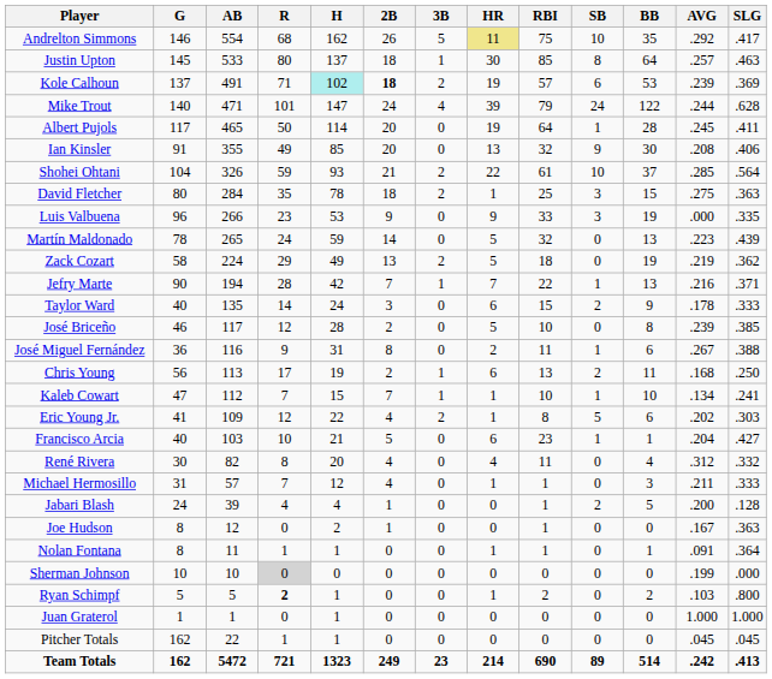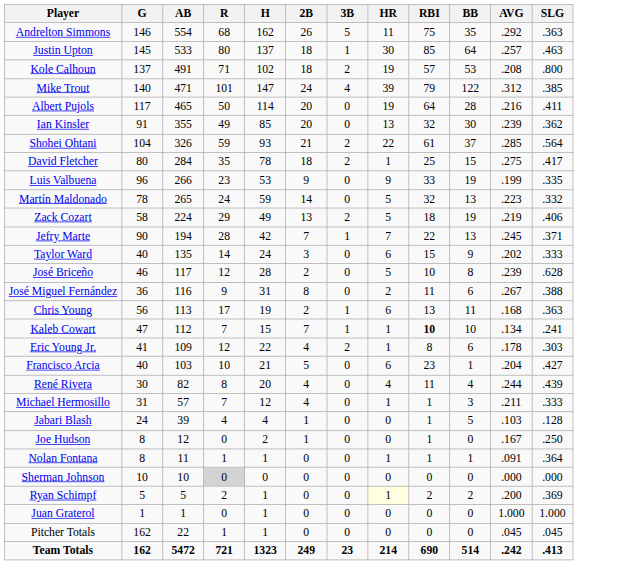 <table class=wikitable style="text-align:center">
 <tr>
 <th bgcolor=#DDDDFF; width="20%">Player</th>
 <th bgcolor=#DDDDFF; width="7%">G</th>
 <th bgcolor=#DDDDFF; width="7%">AB</th>
 <th bgcolor=#DDDDFF; width="7%">R</th>
 <th bgcolor=#DDDDFF; width="7%">H</th>
 <th bgcolor=#DDDDFF; width="7%">2B</th>
 <th bgcolor=#DDDDFF; width="7%">3B</th>
 <th bgcolor=#DDDDFF; width="7%">HR</th>
 <th bgcolor=#DDDDFF; width="7%">RBI</th>
-<th bgcolor=#DDDDFF; width="7%">SB</th>
 <th bgcolor=#DDDDFF; width="7%">BB</th>
 <th bgcolor=#DDDDFF; width="7%">AVG</th>
 <th bgcolor=#DDDDFF; width="7%">SLG</th>
 </tr>
 <tr>
 <td><a href='#'>Andrelton Simmons</a></td>
 <td>146</td>
 <td>554</td>
 <td>68</td>
 <td>162</td>
 <td>26</td>
 <td>5</td>
-<td style="background: khaki;">11</td>
+<td>11</td>
 <td>75</td>
-<td>10</td>
 <td>35</td>
 <td>.292</td>
-<td>.417</td>
+<td>.363</td>
 </tr>
 <tr>
 <td><a href='#'>Justin Upton</a></td>
 <td>145</td>
 <td>533</td>
 <td>80</td>
 <td>137</td>
 <td>18</td>
 <td>1</td>
 <td>30</td>
 <td>85</td>
-<td>8</td>
 <td>64</td>
 <td>.257</td>
 <td>.463</td>
 </tr>
 <tr>
 <td><a href='#'>Kole Calhoun</a></td>
 <td>137</td>
 <td>491</td>
 <td>71</td>
-<td style="background: paleturquoise;">102</td>
-<td><strong>18</strong></td>
+<td>102</td>
+<td>18</td>
 <td>2</td>
 <td>19</td>
 <td>57</td>
-<td>6</td>
 <td>53</td>
-<td>.239</td>
-<td>.369</td>
+<td>.208</td>
+<td>.800</td>
 </tr>
 <tr>
 <td><a href='#'>Mike Trout</a></td>
 <td>140</td>
 <td>471</td>
 <td>101</td>
 <td>147</td>
 <td>24</td>
 <td>4</td>
 <td>39</td>
 <td>79</td>
-<td>24</td>
 <td>122</td>
-<td>.244</td>
-<td>.628</td>
+<td>.312</td>
+<td>.385</td>
 </tr>
 <tr>
 <td><a href='#'>Albert Pujols</a></td>
 <td>117</td>
 <td>465</td>
 <td>50</td>
 <td>114</td>
 <td>20</td>
 <td>0</td>
 <td>19</td>
 <td>64</td>
-<td>1</td>
 <td>28</td>
-<td>.245</td>
+<td>.216</td>
 <td>.411</td>
 </tr>
 <tr>
 <td><a href='#'>Ian Kinsler</a></td>
 <td>91</td>
 <td>355</td>
 <td>49</td>
 <td>85</td>
 <td>20</td>
 <td>0</td>
 <td>13</td>
 <td>32</td>
-<td>9</td>
 <td>30</td>
-<td>.208</td>
-<td>.406</td>
+<td>.239</td>
+<td>.362</td>
 </tr>
 <tr>
 <td><a href='#'>Shohei Ohtani</a></td>
 <td>104</td>
 <td>326</td>
 <td>59</td>
 <td>93</td>
 <td>21</td>
 <td>2</td>
 <td>22</td>
 <td>61</td>
-<td>10</td>
 <td>37</td>
 <td>.285</td>
 <td>.564</td>
 </tr>
 <tr>
 <td><a href='#'>David Fletcher</a></td>
 <td>80</td>
 <td>284</td>
 <td>35</td>
 <td>78</td>
 <td>18</td>
 <td>2</td>
 <td>1</td>
 <td>25</td>
-<td>3</td>
 <td>15</td>
 <td>.275</td>
-<td>.363</td>
+<td>.417</td>
 </tr>
 <tr>
 <td><a href='#'>Luis Valbuena</a></td>
 <td>96</td>
 <td>266</td>
 <td>23</td>
 <td>53</td>
 <td>9</td>
 <td>0</td>
 <td>9</td>
 <td>33</td>
-<td>3</td>
 <td>19</td>
-<td>.000</td>
+<td>.199</td>
 <td>.335</td>
 </tr>
 <tr>
 <td><a href='#'>Martín Maldonado</a></td>
 <td>78</td>
 <td>265</td>
 <td>24</td>
 <td>59</td>
 <td>14</td>
 <td>0</td>
 <td>5</td>
 <td>32</td>
-<td>0</td>
 <td>13</td>
 <td>.223</td>
-<td>.439</td>
+<td>.332</td>
 </tr>
 <tr>
 <td><a href='#'>Zack Cozart</a></td>
 <td>58</td>
 <td>224</td>
 <td>29</td>
 <td>49</td>
 <td>13</td>
 <td>2</td>
 <td>5</td>
 <td>18</td>
-<td>0</td>
 <td>19</td>
 <td>.219</td>
-<td>.362</td>
+<td>.406</td>
 </tr>
 <tr>
 <td><a href='#'>Jefry Marte</a></td>
 <td>90</td>
 <td>194</td>
 <td>28</td>
 <td>42</td>
 <td>7</td>
 <td>1</td>
 <td>7</td>
 <td>22</td>
-<td>1</td>
 <td>13</td>
-<td>.216</td>
+<td>.245</td>
 <td>.371</td>
 </tr>
 <tr>
 <td><a href='#'>Taylor Ward</a></td>
 <td>40</td>
 <td>135</td>
 <td>14</td>
 <td>24</td>
 <td>3</td>
 <td>0</td>
 <td>6</td>
 <td>15</td>
-<td>2</td>
 <td>9</td>
-<td>.178</td>
+<td>.202</td>
 <td>.333</td>
 </tr>
 <tr>
 <td><a href='#'>José Briceño</a></td>
 <td>46</td>
 <td>117</td>
 <td>12</td>
 <td>28</td>
 <td>2</td>
 <td>0</td>
 <td>5</td>
 <td>10</td>
-<td>0</td>
 <td>8</td>
 <td>.239</td>
-<td>.385</td>
+<td>.628</td>
 </tr>
 <tr>
 <td><a href='#'>José Miguel Fernández</a></td>
 <td>36</td>
 <td>116</td>
 <td>9</td>
 <td>31</td>
 <td>8</td>
 <td>0</td>
 <td>2</td>
 <td>11</td>
-<td>1</td>
 <td>6</td>
 <td>.267</td>
 <td>.388</td>
 </tr>
 <tr>
 <td><a href='#'>Chris Young</a></td>
 <td>56</td>
 <td>113</td>
 <td>17</td>
 <td>19</td>
 <td>2</td>
 <td>1</td>
 <td>6</td>
 <td>13</td>
-<td>2</td>
 <td>11</td>
 <td>.168</td>
-<td>.250</td>
+<td>.363</td>
 </tr>
 <tr>
 <td><a href='#'>Kaleb Cowart</a></td>
 <td>47</td>
 <td>112</td>
 <td>7</td>
 <td>15</td>
 <td>7</td>
 <td>1</td>
 <td>1</td>
-<td>10</td>
-<td>1</td>
+<td><strong>10</strong></td>
 <td>10</td>
 <td>.134</td>
 <td>.241</td>
 </tr>
 <tr>
 <td><a href='#'>Eric Young Jr.</a></td>
 <td>41</td>
 <td>109</td>
 <td>12</td>
 <td>22</td>
 <td>4</td>
 <td>2</td>
 <td>1</td>
 <td>8</td>
-<td>5</td>
 <td>6</td>
-<td>.202</td>
+<td>.178</td>
 <td>.303</td>
 </tr>
 <tr>
 <td><a href='#'>Francisco Arcia</a></td>
 <td>40</td>
 <td>103</td>
 <td>10</td>
 <td>21</td>
 <td>5</td>
 <td>0</td>
 <td>6</td>
 <td>23</td>
-<td>1</td>
 <td>1</td>
 <td>.204</td>
 <td>.427</td>
 </tr>
 <tr>
 <td><a href='#'>René Rivera</a></td>
 <td>30</td>
 <td>82</td>
 <td>8</td>
 <td>20</td>
 <td>4</td>
 <td>0</td>
 <td>4</td>
 <td>11</td>
-<td>0</td>
 <td>4</td>
-<td>.312</td>
-<td>.332</td>
+<td>.244</td>
+<td>.439</td>
 </tr>
 <tr>
 <td><a href='#'>Michael Hermosillo</a></td>
 <td>31</td>
 <td>57</td>
 <td>7</td>
 <td>12</td>
 <td>4</td>
 <td>0</td>
 <td>1</td>
 <td>1</td>
-<td>0</td>
 <td>3</td>
 <td>.211</td>
 <td>.333</td>
 </tr>
 <tr>
 <td><a href='#'>Jabari Blash</a></td>
 <td>24</td>
 <td>39</td>
 <td>4</td>
 <td>4</td>
 <td>1</td>
 <td>0</td>
 <td>0</td>
 <td>1</td>
-<td>2</td>
 <td>5</td>
-<td>.200</td>
+<td>.103</td>
 <td>.128</td>
 </tr>
 <tr>
 <td><a href='#'>Joe Hudson</a></td>
 <td>8</td>
 <td>12</td>
 <td>0</td>
 <td>2</td>
 <td>1</td>
 <td>0</td>
 <td>0</td>
 <td>1</td>
 <td>0</td>
-<td>0</td>
 <td>.167</td>
-<td>.363</td>
+<td>.250</td>
 </tr>
 <tr>
 <td><a href='#'>Nolan Fontana</a></td>
 <td>8</td>
 <td>11</td>
 <td>1</td>
 <td>1</td>
 <td>0</td>
 <td>0</td>
 <td>1</td>
 <td>1</td>
-<td>0</td>
 <td>1</td>
 <td>.091</td>
 <td>.364</td>
 </tr>
 <tr>
 <td><a href='#'>Sherman Johnson</a></td>
 <td>10</td>
 <td>10</td>
 <td style="background: lightgrey;">0</td>
 <td>0</td>
 <td>0</td>
 <td>0</td>
 <td>0</td>
 <td>0</td>
 <td>0</td>
-<td>0</td>
-<td>.199</td>
+<td>.000</td>
 <td>.000</td>
 </tr>
 <tr>
 <td><a href='#'>Ryan Schimpf</a></td>
 <td>5</td>
 <td>5</td>
-<td><strong>2</strong></td>
+<td>2</td>
 <td>1</td>
 <td>0</td>
 <td>0</td>
-<td>1</td>
+<td style="background: lightyellow;">1</td>
 <td>2</td>
-<td>0</td>
 <td>2</td>
-<td>.103</td>
-<td>.800</td>
+<td>.200</td>
+<td>.369</td>
 </tr>
 <tr>
 <td><a href='#'>Juan Graterol</a></td>
 <td>1</td>
 <td>1</td>
 <td>0</td>
 <td>1</td>
-<td>0</td>
 <td>0</td>
 <td>0</td>
 <td>0</td>
 <td>0</td>
 <td>0</td>
 <td>1.000</td>
 <td>1.000</td>
 </tr>
 <tr>
 <td>Pitcher Totals</td>
 <td>162</td>
 <td>22</td>
 <td>1</td>
 <td>1</td>
 <td>0</td>
 <td>0</td>
 <td>0</td>
 <td>0</td>
 <td>0</td>
-<td>0</td>
 <td>.045</td>
 <td>.045</td>
 </tr>
 <tr>
 <td><strong>Team Totals</strong></td>
 <td><strong>162</strong></td>
 <td><strong>5472</strong></td>
 <td><strong>721</strong></td>
 <td><strong>1323</strong></td>
 <td><strong>249</strong></td>
 <td><strong>23</strong></td>
 <td><strong>214</strong></td>
 <td><strong>690</strong></td>
-<td><strong>89</strong></td>
 <td><strong>514</strong></td>
 <td><strong>.242</strong></td>
 <td><strong>.413</strong></td>
 </tr>
 </table>
